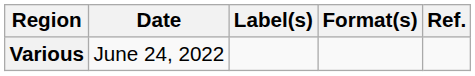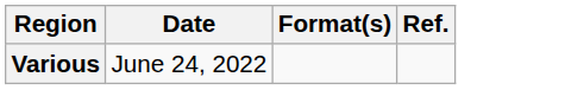 <table class="wikitable plainrowheaders">
 <tr>
 <th scope="col">Region</th>
 <th scope="col">Date</th>
-<th scope="col">Label(s)</th>
 <th scope="col">Format(s)</th>
 <th scope="col">Ref.</th>
 </tr>
 <tr>
 <th scope="row">Various</th>
 <td>June 24, 2022</td>
 <td></td>
-<td></td>
 <td style="text-align: center"></td>
 </tr>
 </table>
